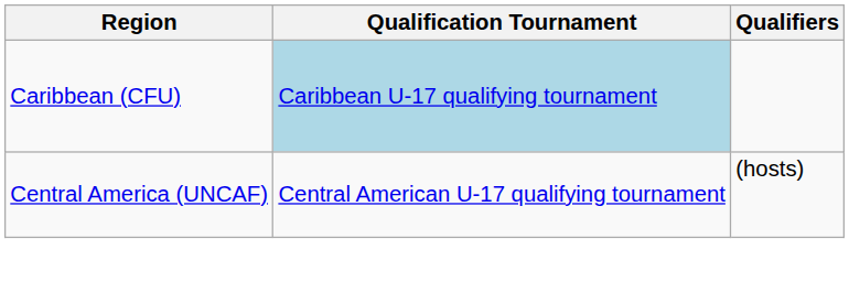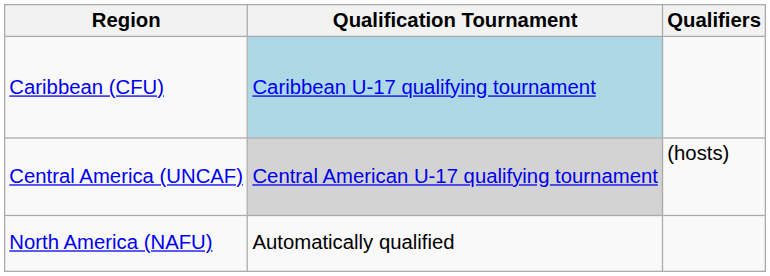 <table class=wikitable>
 <tr>
 <th>Region</th>
 <th>Qualification Tournament</th>
 <th>Qualifiers</th>
 </tr>
 <tr>
 <td><a href='#'>Caribbean (CFU)</a></td>
 <td style="background: lightblue;"><a href='#'>Caribbean U-17 qualifying tournament</a></td>
 <td><br><br><br><br></td>
 </tr>
 <tr>
 <td><a href='#'>Central America (UNCAF)</a></td>
-<td><a href='#'>Central American U-17 qualifying tournament</a></td>
+<td style="background: lightgrey;"><a href='#'>Central American U-17 qualifying tournament</a></td>
 <td> (hosts)<br> <br> <br> </td>
 </tr>
+<tr>
+<td><a href='#'>North America (NAFU)</a></td>
+<td>Automatically qualified</td>
+<td><br><br></td>
+</tr>
 </table>
